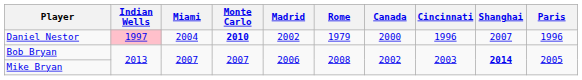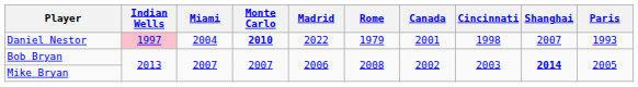 <table class="wikitable nowrap" style="text-align: center; font-size: 95%">
 <tr>
 <th scope="col" style="width:11em">Player</th>
 <th scope="col" style="width:5em"><a href='#'>Indian Wells</a></th>
 <th scope="col" style="width:5em"><a href='#'>Miami</a></th>
 <th scope="col" style="width:5em"><a href='#'>Monte Carlo</a></th>
 <th scope="col" style="width:5em"><a href='#'>Madrid</a></th>
 <th scope="col" style="width:5em"><a href='#'>Rome</a></th>
 <th scope="col" style="width:5em"><a href='#'>Canada</a></th>
 <th scope="col" style="width:5em"><a href='#'>Cincinnati</a></th>
 <th scope="col" style="width:5em"><a href='#'>Shanghai</a></th>
 <th scope="col" style="width:5em"><a href='#'>Paris</a></th>
 </tr>
 <tr>
 <td style="text-align: left;"> <a href='#'>Daniel Nestor</a></td>
 <td style="background: pink;"><a href='#'>1997</a></td>
 <td><a href='#'>2004</a></td>
 <td><a href='#'><strong>2010</strong></a></td>
-<td><a href='#'>2002</a></td>
+<td><a href='#'>2022</a></td>
 <td><a href='#'>1979</a></td>
-<td><a href='#'>2000</a></td>
-<td><a href='#'>1996</a></td>
+<td><a href='#'>2001</a></td>
+<td><a href='#'>1998</a></td>
 <td><a href='#'>2007</a></td>
-<td><a href='#'>1996</a></td>
+<td><a href='#'>1993</a></td>
 </tr>
 <tr>
 <td style="text-align: left;"> <a href='#'>Bob Bryan</a></td>
 <td rowspan="2"><a href='#'>2013</a></td>
 <td rowspan="2"><a href='#'>2007</a></td>
 <td rowspan="2"><a href='#'>2007</a></td>
 <td rowspan="2"><a href='#'>2006</a></td>
 <td rowspan="2"><a href='#'>2008</a></td>
 <td rowspan="2"><a href='#'>2002</a></td>
 <td rowspan="2"><a href='#'>2003</a></td>
 <td rowspan="2"><a href='#'><strong>2014</strong></a></td>
 <td rowspan="2"><a href='#'>2005</a></td>
 </tr>
 <tr>
 <td style="text-align: left;"> <a href='#'>Mike Bryan</a></td>
 </tr>
 </table>
